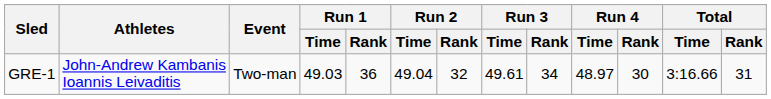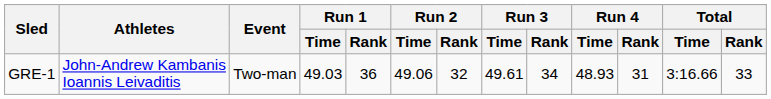 <table class="wikitable" border="1" style="font-size:90%">
 <tr>
 <th rowspan="2">Sled</th>
 <th rowspan="2">Athletes</th>
 <th rowspan="2">Event</th>
 <th colspan="2">Run 1</th>
 <th colspan="2">Run 2</th>
 <th colspan="2">Run 3</th>
 <th colspan="2">Run 4</th>
 <th colspan="2">Total</th>
 </tr>
 <tr>
 <th>Time</th>
 <th>Rank</th>
 <th>Time</th>
 <th>Rank</th>
 <th>Time</th>
 <th>Rank</th>
 <th>Time</th>
 <th>Rank</th>
 <th>Time</th>
 <th>Rank</th>
 </tr>
 <tr>
 <td align="center">GRE-1</td>
 <td><a href='#'>John-Andrew Kambanis</a><br><a href='#'>Ioannis Leivaditis</a></td>
 <td>Two-man</td>
 <td align="center">49.03</td>
 <td align="center">36</td>
-<td align="center">49.04</td>
+<td align="center">49.06</td>
 <td align="center">32</td>
 <td align="center">49.61</td>
 <td align="center">34</td>
-<td align="center">48.97</td>
-<td align="center">30</td>
+<td align="center">48.93</td>
+<td align="center">31</td>
 <td align="center">3:16.66</td>
-<td align="center">31</td>
+<td align="center">33</td>
 </tr>
 </table>
